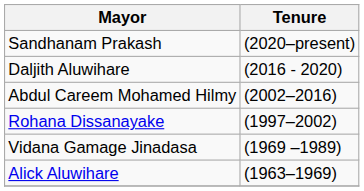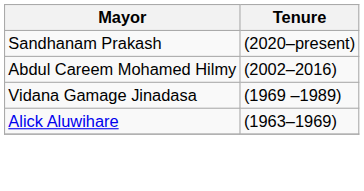 <table class="wikitable" style="font-size: 95%;">
 <tr>
 <th>Mayor</th>
 <th>Tenure</th>
 </tr>
 <tr>
 <td>Sandhanam Prakash</td>
 <td>(2020–present)</td>
 </tr>
 <tr>
-<td>Daljith Aluwihare</td>
-<td>(2016 - 2020)</td>
-</tr>
-<tr>
 <td>Abdul Careem Mohamed Hilmy</td>
 <td>(2002–2016)</td>
-</tr>
-<tr>
-<td><a href='#'>Rohana Dissanayake</a></td>
-<td>(1997–2002)</td>
 </tr>
 <tr>
 <td>Vidana Gamage Jinadasa</td>
 <td>(1969 –1989)</td>
 </tr>
 <tr>
 <td><a href='#'>Alick Aluwihare</a></td>
 <td>(1963–1969)</td>
 </tr>
 <tr>
 </tr>
 </table>
